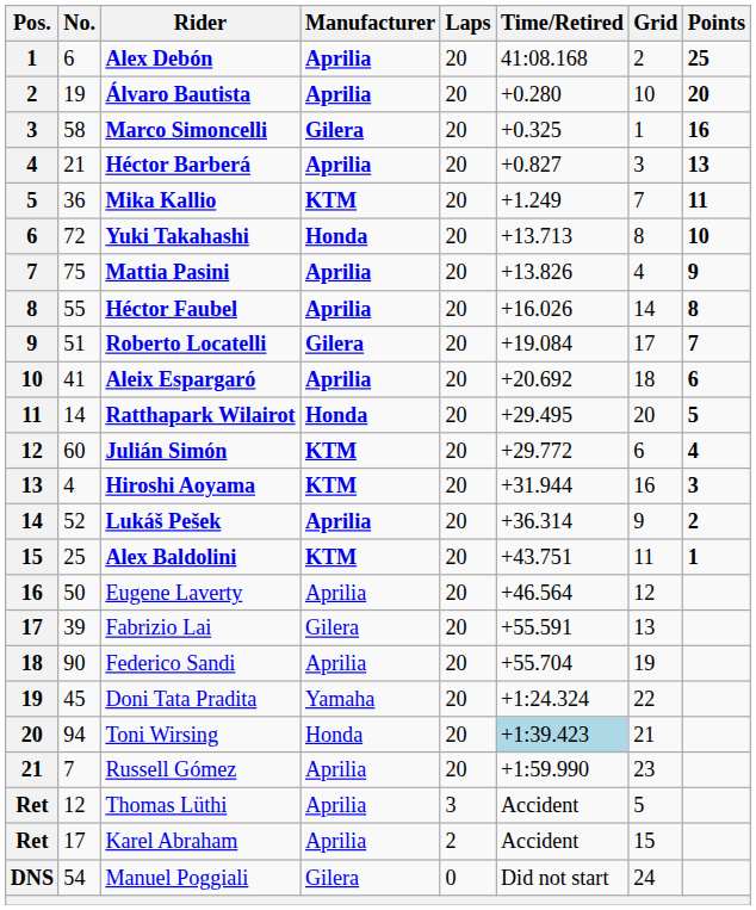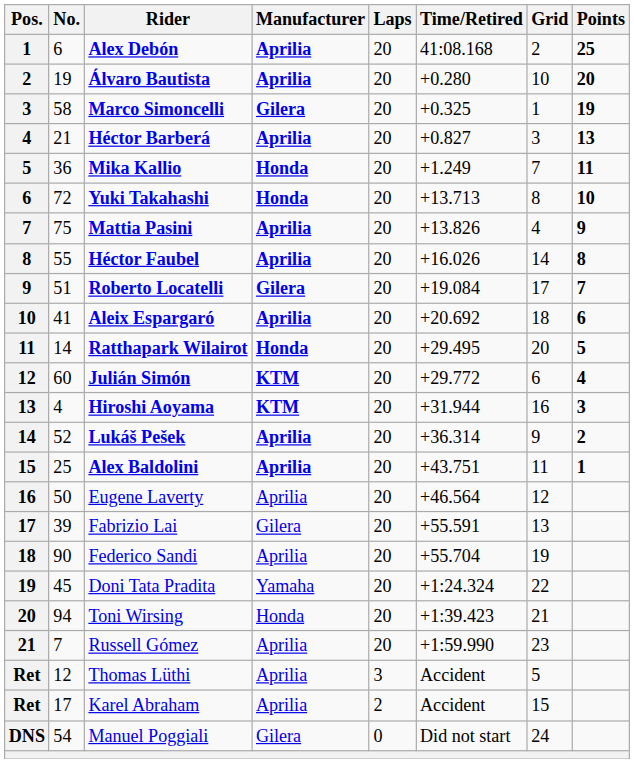 <table class="wikitable" style="font-size: 95%;">
 <tr>
 <th>Pos.</th>
 <th>No.</th>
 <th>Rider</th>
 <th>Manufacturer</th>
 <th>Laps</th>
 <th>Time/Retired</th>
 <th>Grid</th>
 <th>Points</th>
 </tr>
 <tr>
 <th>1</th>
 <td>6</td>
 <td> <strong><a href='#'>Alex Debón</a></strong></td>
 <td><strong><a href='#'>Aprilia</a></strong></td>
 <td>20</td>
 <td>41:08.168</td>
 <td>2</td>
 <td><strong>25</strong></td>
 </tr>
 <tr>
 <th>2</th>
 <td>19</td>
 <td> <strong><a href='#'>Álvaro Bautista</a></strong></td>
 <td><strong><a href='#'>Aprilia</a></strong></td>
 <td>20</td>
 <td>+0.280</td>
 <td>10</td>
 <td><strong>20</strong></td>
 </tr>
 <tr>
 <th>3</th>
 <td>58</td>
 <td> <strong><a href='#'>Marco Simoncelli</a></strong></td>
 <td><strong><a href='#'>Gilera</a></strong></td>
 <td>20</td>
 <td>+0.325</td>
 <td>1</td>
-<td><strong>16</strong></td>
+<td><strong>19</strong></td>
 </tr>
 <tr>
 <th>4</th>
 <td>21</td>
 <td> <strong><a href='#'>Héctor Barberá</a></strong></td>
 <td><strong><a href='#'>Aprilia</a></strong></td>
 <td>20</td>
 <td>+0.827</td>
 <td>3</td>
 <td><strong>13</strong></td>
 </tr>
 <tr>
 <th>5</th>
 <td>36</td>
 <td> <strong><a href='#'>Mika Kallio</a></strong></td>
-<td><strong><a href='#'>KTM</a></strong></td>
+<td><strong><a href='#'>Honda</a></strong></td>
 <td>20</td>
 <td>+1.249</td>
 <td>7</td>
 <td><strong>11</strong></td>
 </tr>
 <tr>
 <th>6</th>
 <td>72</td>
 <td> <strong><a href='#'>Yuki Takahashi</a></strong></td>
 <td><strong><a href='#'>Honda</a></strong></td>
 <td>20</td>
 <td>+13.713</td>
 <td>8</td>
 <td><strong>10</strong></td>
 </tr>
 <tr>
 <th>7</th>
 <td>75</td>
 <td> <strong><a href='#'>Mattia Pasini</a></strong></td>
 <td><strong><a href='#'>Aprilia</a></strong></td>
 <td>20</td>
 <td>+13.826</td>
 <td>4</td>
 <td><strong>9</strong></td>
 </tr>
 <tr>
 <th>8</th>
 <td>55</td>
 <td> <strong><a href='#'>Héctor Faubel</a></strong></td>
 <td><strong><a href='#'>Aprilia</a></strong></td>
 <td>20</td>
 <td>+16.026</td>
 <td>14</td>
 <td><strong>8</strong></td>
 </tr>
 <tr>
 <th>9</th>
 <td>51</td>
 <td> <strong><a href='#'>Roberto Locatelli</a></strong></td>
 <td><strong><a href='#'>Gilera</a></strong></td>
 <td>20</td>
 <td>+19.084</td>
 <td>17</td>
 <td><strong>7</strong></td>
 </tr>
 <tr>
 <th>10</th>
 <td>41</td>
 <td> <strong><a href='#'>Aleix Espargaró</a></strong></td>
 <td><strong><a href='#'>Aprilia</a></strong></td>
 <td>20</td>
 <td>+20.692</td>
 <td>18</td>
 <td><strong>6</strong></td>
 </tr>
 <tr>
 <th>11</th>
 <td>14</td>
 <td> <strong><a href='#'>Ratthapark Wilairot</a></strong></td>
 <td><strong><a href='#'>Honda</a></strong></td>
 <td>20</td>
 <td>+29.495</td>
 <td>20</td>
 <td><strong>5</strong></td>
 </tr>
 <tr>
 <th>12</th>
 <td>60</td>
 <td> <strong><a href='#'>Julián Simón</a></strong></td>
 <td><strong><a href='#'>KTM</a></strong></td>
 <td>20</td>
 <td>+29.772</td>
 <td>6</td>
 <td><strong>4</strong></td>
 </tr>
 <tr>
 <th>13</th>
 <td>4</td>
 <td> <strong><a href='#'>Hiroshi Aoyama</a></strong></td>
 <td><strong><a href='#'>KTM</a></strong></td>
 <td>20</td>
 <td>+31.944</td>
 <td>16</td>
 <td><strong>3</strong></td>
 </tr>
 <tr>
 <th>14</th>
 <td>52</td>
 <td> <strong><a href='#'>Lukáš Pešek</a></strong></td>
 <td><strong><a href='#'>Aprilia</a></strong></td>
 <td>20</td>
 <td>+36.314</td>
 <td>9</td>
 <td><strong>2</strong></td>
 </tr>
 <tr>
 <th>15</th>
 <td>25</td>
 <td> <strong><a href='#'>Alex Baldolini</a></strong></td>
-<td><strong><a href='#'>KTM</a></strong></td>
+<td><strong><a href='#'>Aprilia</a></strong></td>
 <td>20</td>
 <td>+43.751</td>
 <td>11</td>
 <td><strong>1</strong></td>
 </tr>
 <tr>
 <th>16</th>
 <td>50</td>
 <td> <a href='#'>Eugene Laverty</a></td>
 <td><a href='#'>Aprilia</a></td>
 <td>20</td>
 <td>+46.564</td>
 <td>12</td>
 <td></td>
 </tr>
 <tr>
 <th>17</th>
 <td>39</td>
 <td> <a href='#'>Fabrizio Lai</a></td>
 <td><a href='#'>Gilera</a></td>
 <td>20</td>
 <td>+55.591</td>
 <td>13</td>
 <td></td>
 </tr>
 <tr>
 <th>18</th>
 <td>90</td>
 <td> <a href='#'>Federico Sandi</a></td>
 <td><a href='#'>Aprilia</a></td>
 <td>20</td>
 <td>+55.704</td>
 <td>19</td>
 <td></td>
 </tr>
 <tr>
 <th>19</th>
 <td>45</td>
 <td> <a href='#'>Doni Tata Pradita</a></td>
 <td><a href='#'>Yamaha</a></td>
 <td>20</td>
 <td>+1:24.324</td>
 <td>22</td>
 <td></td>
 </tr>
 <tr>
 <th>20</th>
 <td>94</td>
 <td> <a href='#'>Toni Wirsing</a></td>
 <td><a href='#'>Honda</a></td>
 <td>20</td>
-<td style="background: lightblue;">+1:39.423</td>
+<td>+1:39.423</td>
 <td>21</td>
 <td></td>
 </tr>
 <tr>
 <th>21</th>
 <td>7</td>
 <td> <a href='#'>Russell Gómez</a></td>
 <td><a href='#'>Aprilia</a></td>
 <td>20</td>
 <td>+1:59.990</td>
 <td>23</td>
 <td></td>
 </tr>
 <tr>
 <th>Ret</th>
 <td>12</td>
 <td> <a href='#'>Thomas Lüthi</a></td>
 <td><a href='#'>Aprilia</a></td>
 <td>3</td>
 <td>Accident</td>
 <td>5</td>
 <td></td>
 </tr>
 <tr>
 <th>Ret</th>
 <td>17</td>
 <td> <a href='#'>Karel Abraham</a></td>
 <td><a href='#'>Aprilia</a></td>
 <td>2</td>
 <td>Accident</td>
 <td>15</td>
 <td></td>
 </tr>
 <tr>
 <th>DNS</th>
 <td>54</td>
 <td> <a href='#'>Manuel Poggiali</a></td>
 <td><a href='#'>Gilera</a></td>
 <td>0</td>
 <td>Did not start</td>
 <td>24</td>
 <td></td>
 </tr>
 <tr>
 <th colspan=8></th>
 </tr>
 </table>
